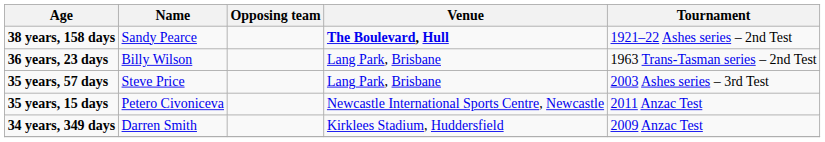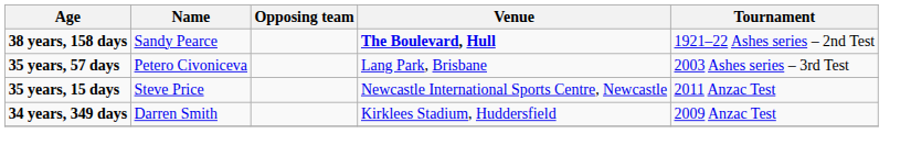 <table class="wikitable">
 <tr>
 <th>Age</th>
 <th>Name</th>
 <th>Opposing team</th>
 <th>Venue</th>
 <th>Tournament</th>
 </tr>
 <tr>
 <td><strong>38 years, 158 days</strong></td>
 <td><a href='#'>Sandy Pearce</a></td>
 <td></td>
 <td><strong><a href='#'>The Boulevard</a>, <a href='#'>Hull</a></strong></td>
 <td><a href='#'>1921–22</a> <a href='#'>Ashes series</a> – 2nd Test</td>
 </tr>
 <tr>
-<td><strong>36 years, 23 days</strong></td>
-<td><a href='#'>Billy Wilson</a></td>
-<td></td>
-<td><a href='#'>Lang Park</a>, <a href='#'>Brisbane</a></td>
-<td>1963 <a href='#'>Trans-Tasman series</a> – 2nd Test</td>
-</tr>
-<tr>
 <td><strong>35 years, 57 days</strong></td>
-<td><a href='#'>Steve Price</a></td>
+<td><a href='#'>Petero Civoniceva</a></td>
 <td></td>
 <td><a href='#'>Lang Park</a>, <a href='#'>Brisbane</a></td>
 <td><a href='#'>2003</a> <a href='#'>Ashes series</a> – 3rd Test</td>
 </tr>
 <tr>
 <td><strong>35 years, 15 days</strong></td>
-<td><a href='#'>Petero Civoniceva</a></td>
+<td><a href='#'>Steve Price</a></td>
 <td></td>
 <td><a href='#'>Newcastle International Sports Centre</a>, <a href='#'>Newcastle</a></td>
 <td><a href='#'>2011</a> <a href='#'>Anzac Test</a></td>
 </tr>
 <tr>
 <td><strong>34 years, 349 days</strong></td>
 <td><a href='#'>Darren Smith</a></td>
 <td></td>
 <td><a href='#'>Kirklees Stadium</a>, <a href='#'>Huddersfield</a></td>
 <td><a href='#'>2009</a> <a href='#'>Anzac Test</a></td>
 </tr>
 <tr>
 </tr>
 </table>
